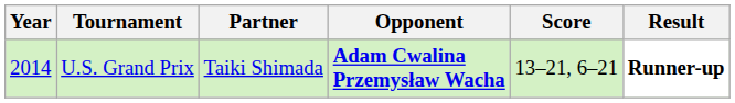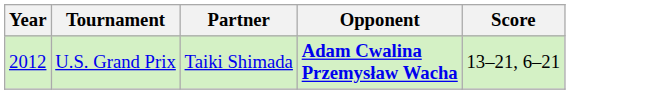 <table class="sortable wikitable" style="font-size: 90%;">
 <tr>
 <th>Year</th>
 <th>Tournament</th>
 <th>Partner</th>
 <th>Opponent</th>
 <th>Score</th>
-<th>Result</th>
 </tr>
 <tr style="background:#D4F1C5">
-<td align="center"><a href='#'>2014</a></td>
+<td align="center"><a href='#'>2012</a></td>
 <td align="left"><a href='#'>U.S. Grand Prix</a></td>
 <td align="left"> <a href='#'>Taiki Shimada</a></td>
 <td align="left"><strong> <a href='#'>Adam Cwalina</a><br> <a href='#'>Przemysław Wacha</a></strong></td>
 <td align="left">13–21, 6–21</td>
-<td style="text-align:left; background:white"> <strong>Runner-up</strong></td>
 </tr>
 </table>
